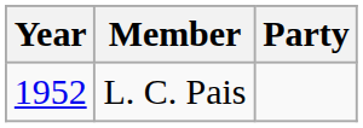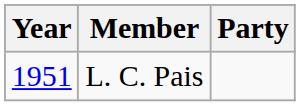 <table class="wikitable sortable">
 <tr>
 <th>Year</th>
 <th>Member</th>
 <th colspan="2">Party</th>
 </tr>
 <tr>
-<td><a href='#'>1952</a></td>
+<td><a href='#'>1951</a></td>
 <td>L. C. Pais</td>
 <td></td>
 </tr>
 </table>
